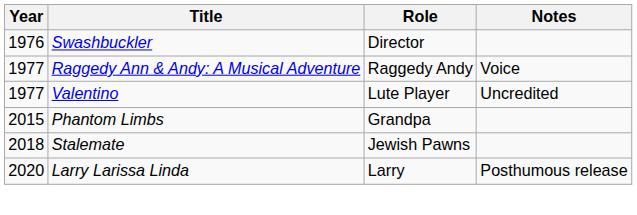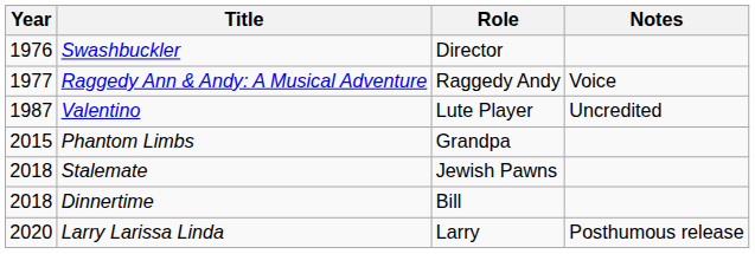 <table class="wikitable sortable">
 <tr>
 <th>Year</th>
 <th>Title</th>
 <th>Role</th>
 <th>Notes</th>
 </tr>
 <tr>
 <td>1976</td>
 <td><em><a href='#'>Swashbuckler</a></em></td>
 <td>Director</td>
 <td></td>
 </tr>
 <tr>
 <td>1977</td>
 <td><em><a href='#'>Raggedy Ann & Andy: A Musical Adventure</a></em></td>
 <td>Raggedy Andy</td>
 <td>Voice</td>
 </tr>
 <tr>
-<td>1977</td>
+<td>1987</td>
 <td><em><a href='#'>Valentino</a></em></td>
 <td>Lute Player</td>
 <td>Uncredited</td>
 </tr>
 <tr>
 <td>2015</td>
 <td><em>Phantom Limbs</em></td>
 <td>Grandpa</td>
 <td></td>
 </tr>
 <tr>
 <td>2018</td>
 <td><em>Stalemate</em></td>
 <td>Jewish Pawns</td>
 <td></td>
 </tr>
 <tr>
+<td>2018</td>
+<td><em>Dinnertime</em></td>
+<td>Bill</td>
+<td></td>
+</tr>
+<tr>
 <td>2020</td>
 <td><em>Larry Larissa Linda</em></td>
 <td>Larry</td>
 <td>Posthumous release</td>
 </tr>
 </table>
